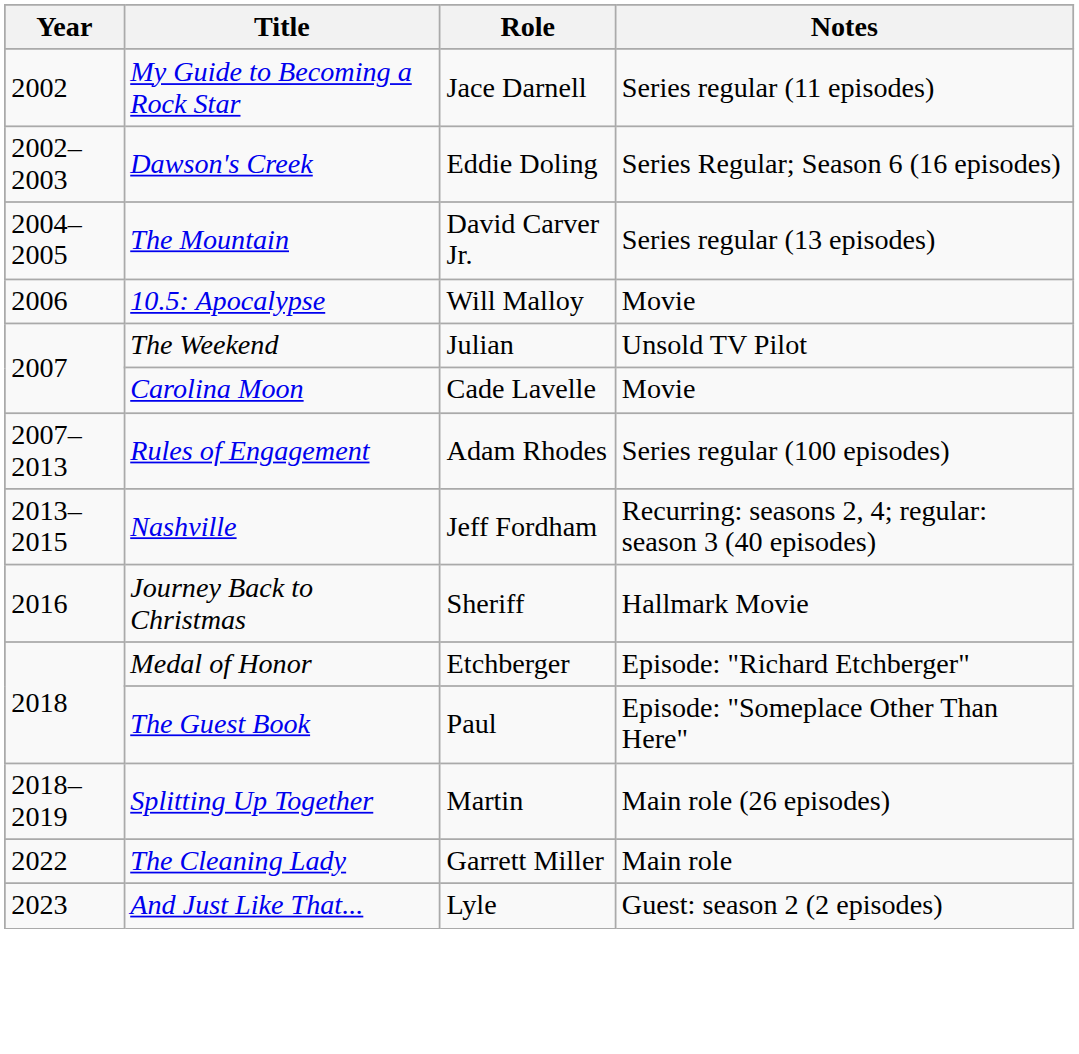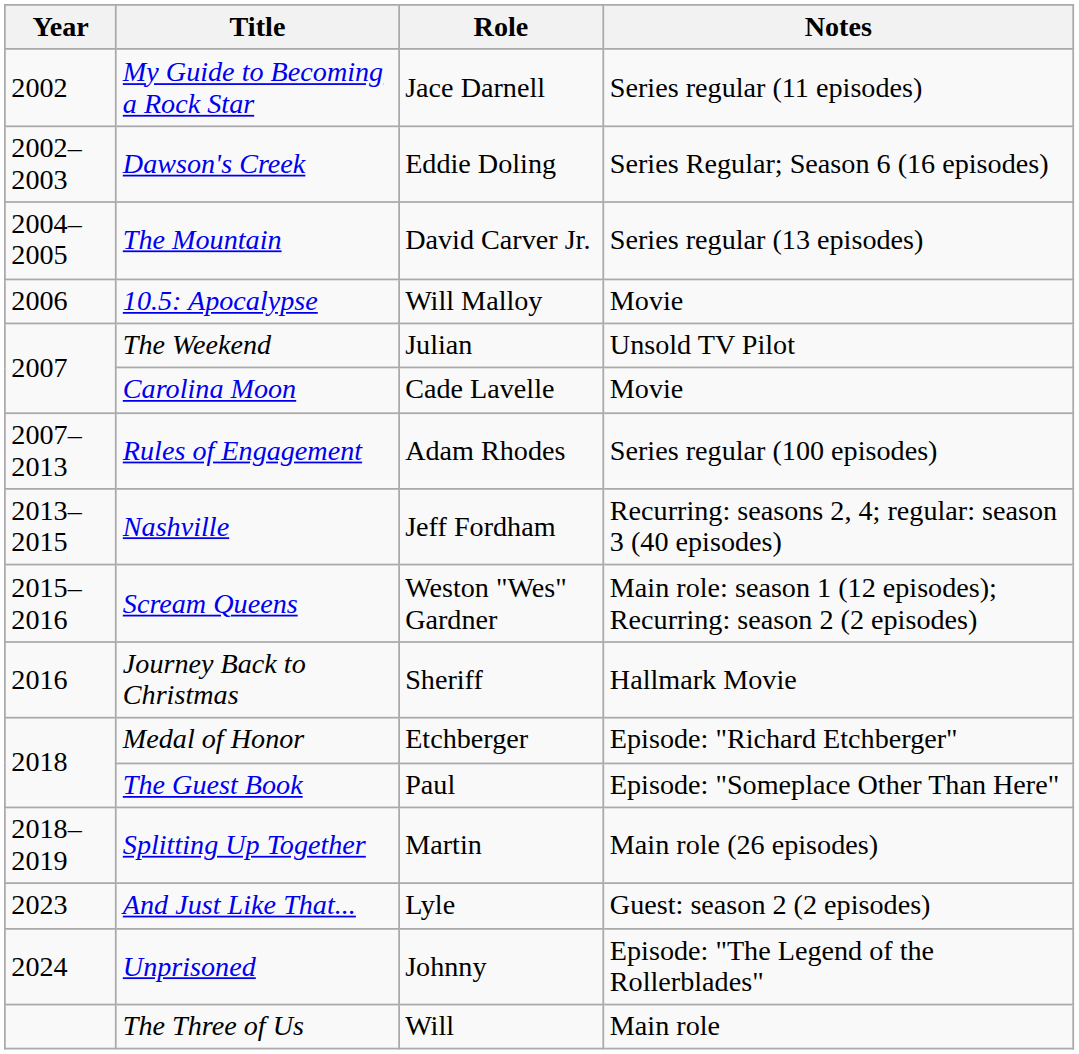 <table class="wikitable sortable">
 <tr>
 <th>Year</th>
 <th>Title</th>
 <th>Role</th>
 <th class="unsortable">Notes</th>
 </tr>
 <tr>
 <td>2002</td>
 <td><em><a href='#'>My Guide to Becoming a Rock Star</a></em></td>
 <td>Jace Darnell</td>
 <td>Series regular (11 episodes)</td>
 </tr>
 <tr>
 <td>2002–2003</td>
 <td><em><a href='#'>Dawson's Creek</a></em></td>
 <td>Eddie Doling</td>
 <td>Series Regular; Season 6 (16 episodes)</td>
 </tr>
 <tr>
 <td>2004–2005</td>
 <td><em><a href='#'>The Mountain</a></em></td>
 <td>David Carver Jr.</td>
 <td>Series regular (13 episodes)</td>
 </tr>
 <tr>
 <td>2006</td>
 <td><em><a href='#'>10.5: Apocalypse</a></em></td>
 <td>Will Malloy</td>
 <td>Movie</td>
 </tr>
 <tr>
 <td rowspan="2">2007</td>
 <td><em>The Weekend</em></td>
 <td>Julian</td>
 <td>Unsold TV Pilot</td>
 </tr>
 <tr>
 <td><em><a href='#'>Carolina Moon</a></em></td>
 <td>Cade Lavelle</td>
 <td>Movie</td>
 </tr>
 <tr>
 <td>2007–2013</td>
 <td><em><a href='#'>Rules of Engagement</a></em></td>
 <td>Adam Rhodes</td>
 <td>Series regular (100 episodes)</td>
 </tr>
 <tr>
 <td>2013–2015</td>
 <td><em><a href='#'>Nashville</a></em></td>
 <td>Jeff Fordham</td>
 <td>Recurring: seasons 2, 4; regular: season 3 (40 episodes)</td>
 </tr>
 <tr>
+<td>2015–2016</td>
+<td><em><a href='#'>Scream Queens</a></em></td>
+<td>Weston "Wes" Gardner</td>
+<td>Main role: season 1 (12 episodes); Recurring: season 2 (2 episodes)</td>
+</tr>
+<tr>
 <td>2016</td>
 <td><em>Journey Back to Christmas</em></td>
 <td>Sheriff</td>
 <td>Hallmark Movie</td>
 </tr>
 <tr>
 <td rowspan="2">2018</td>
 <td><em>Medal of Honor</em></td>
 <td>Etchberger</td>
 <td>Episode: "Richard Etchberger"</td>
 </tr>
 <tr>
 <td><em><a href='#'>The Guest Book</a></em></td>
 <td>Paul</td>
 <td>Episode: "Someplace Other Than Here"</td>
 </tr>
 <tr>
 <td>2018–2019</td>
 <td><em><a href='#'>Splitting Up Together</a></em></td>
 <td>Martin</td>
 <td>Main role (26 episodes)</td>
 </tr>
 <tr>
-<td>2022</td>
-<td><em><a href='#'>The Cleaning Lady</a></em></td>
-<td>Garrett Miller</td>
-<td>Main role</td>
-</tr>
-<tr>
 <td>2023</td>
 <td><em><a href='#'>And Just Like That...</a></em></td>
 <td>Lyle</td>
 <td>Guest: season 2 (2 episodes)</td>
 </tr>
+<tr>
+<td>2024</td>
+<td><em><a href='#'>Unprisoned</a></em></td>
+<td>Johnny</td>
+<td>Episode: "The Legend of the Rollerblades"</td>
+</tr>
+<tr>
+<td></td>
+<td><em>The Three of Us</em></td>
+<td>Will</td>
+<td>Main role</td>
+</tr>
 </table>
